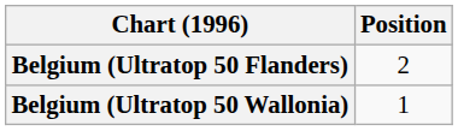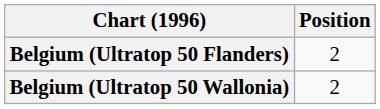 <table class="wikitable plainrowheaders" style="text-align:center">
 <tr>
 <th scope="col">Chart (1996)</th>
 <th scope="col">Position</th>
 </tr>
 <tr>
 <th scope="row">Belgium (Ultratop 50 Flanders)</th>
 <td>2</td>
 </tr>
 <tr>
 <th scope="row">Belgium (Ultratop 50 Wallonia)</th>
-<td>1</td>
+<td>2</td>
 </tr>
 </table>
